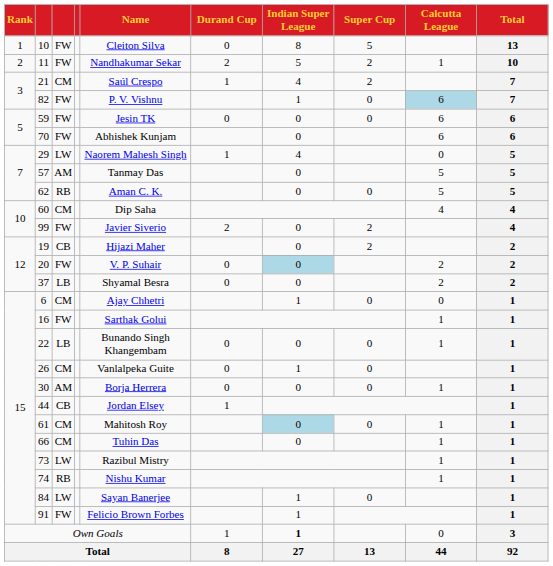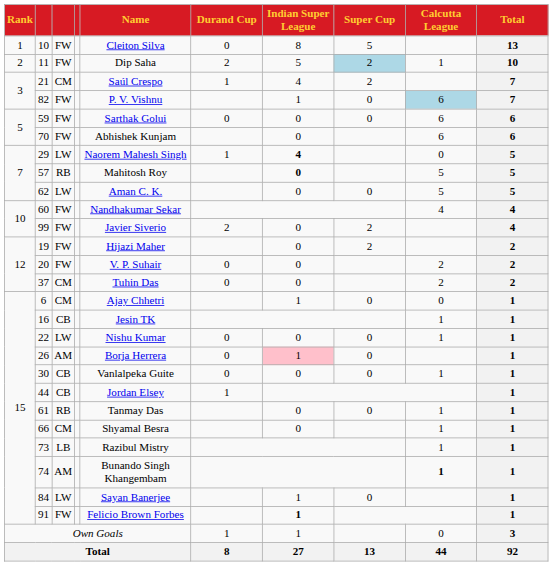 <table class="wikitable" style="text-align:center; font-size:90%; width:80%;">
 <tr>
 <th style="background:#d71a23; color:#ffcd31; text-align:center;">Rank</th>
 <th style="background:#d71a23; color:#ffcd31; text-align:center;"></th>
 <th style="background:#d71a23; color:#ffcd31; text-align:center;"></th>
 <th style="background:#d71a23; color:#ffcd31; text-align:center;"></th>
 <th style="background:#d71a23; color:#ffcd31; text-align:center;">Name</th>
 <th style="background:#d71a23; color:#ffcd31; text-align:center; width:86px;">Durand Cup</th>
 <th style="background:#d71a23; color:#ffcd31; text-align:center; width:86px;">Indian Super League</th>
 <th style="background:#d71a23; color:#ffcd31; text-align:center; width:86px;">Super Cup</th>
 <th style="background:#d71a23; color:#ffcd31; text-align:center; width:86px;">Calcutta League</th>
 <th style="background:#d71a23; color:#ffcd31; text-align:center; width:86px;">Total</th>
 </tr>
 <tr>
 <td rowspan=1>1</td>
 <td>10</td>
 <td>FW</td>
 <td></td>
 <td><a href='#'>Cleiton Silva</a></td>
 <td>0</td>
 <td>8</td>
 <td>5</td>
 <td></td>
 <th>13</th>
 </tr>
 <tr>
 <td rowspan=1>2</td>
 <td>11</td>
 <td>FW</td>
 <td></td>
-<td><a href='#'>Nandhakumar Sekar</a></td>
+<td>Dip Saha</td>
 <td>2</td>
 <td>5</td>
-<td>2</td>
+<td style="background: lightblue;">2</td>
 <td>1</td>
 <th>10</th>
 </tr>
 <tr>
 <td rowspan=2>3</td>
 <td>21</td>
 <td>CM</td>
 <td></td>
 <td><a href='#'>Saúl Crespo</a></td>
 <td>1</td>
 <td>4</td>
 <td>2</td>
 <td></td>
 <th>7</th>
 </tr>
 <tr>
 <td>82</td>
 <td>FW</td>
 <td></td>
 <td><a href='#'>P. V. Vishnu</a></td>
 <td></td>
 <td>1</td>
 <td>0</td>
 <td style="background: lightblue;">6</td>
 <th>7</th>
 </tr>
 <tr>
 <td rowspan=2>5</td>
 <td>59</td>
 <td>FW</td>
 <td></td>
-<td><a href='#'>Jesin TK</a></td>
+<td><a href='#'>Sarthak Golui</a></td>
 <td>0</td>
 <td>0</td>
 <td>0</td>
 <td>6</td>
 <th>6</th>
 </tr>
 <tr>
 <td>70</td>
 <td>FW</td>
 <td></td>
 <td>Abhishek Kunjam</td>
 <td></td>
 <td>0</td>
 <td></td>
 <td>6</td>
 <th>6</th>
 </tr>
 <tr>
 <td rowspan=3>7</td>
 <td>29</td>
 <td>LW</td>
 <td></td>
 <td><a href='#'>Naorem Mahesh Singh</a></td>
 <td>1</td>
-<td>4</td>
+<td><strong>4</strong></td>
 <td></td>
 <td>0</td>
 <th>5</th>
 </tr>
 <tr>
 <td>57</td>
-<td>AM</td>
+<td>RB</td>
 <td></td>
-<td>Tanmay Das</td>
+<td>Mahitosh Roy</td>
 <td></td>
-<td>0</td>
+<td><strong>0</strong></td>
 <td></td>
 <td>5</td>
 <th>5</th>
 </tr>
 <tr>
 <td>62</td>
-<td>RB</td>
+<td>LW</td>
 <td></td>
 <td><a href='#'>Aman C. K.</a></td>
 <td></td>
 <td>0</td>
 <td>0</td>
 <td>5</td>
 <th>5</th>
 </tr>
 <tr>
 <td rowspan=2>10</td>
 <td>60</td>
-<td>CM</td>
+<td>FW</td>
 <td></td>
-<td>Dip Saha</td>
+<td><a href='#'>Nandhakumar Sekar</a></td>
 <td colspan=3></td>
 <td>4</td>
 <th>4</th>
 </tr>
 <tr>
 <td>99</td>
 <td>FW</td>
 <td></td>
 <td><a href='#'>Javier Siverio</a></td>
 <td>2</td>
 <td>0</td>
 <td>2</td>
 <td></td>
 <th>4</th>
 </tr>
 <tr>
 <td rowspan=3>12</td>
 <td>19</td>
-<td>CB</td>
+<td>FW</td>
 <td></td>
 <td><a href='#'>Hijazi Maher</a></td>
 <td></td>
 <td>0</td>
 <td>2</td>
 <td></td>
 <th>2</th>
 </tr>
 <tr>
 <td>20</td>
 <td>FW</td>
 <td></td>
 <td><a href='#'>V. P. Suhair</a></td>
 <td>0</td>
-<td style="background: lightblue;">0</td>
+<td>0</td>
 <td></td>
 <td>2</td>
 <th>2</th>
 </tr>
 <tr>
 <td>37</td>
-<td>LB</td>
+<td>CM</td>
 <td></td>
-<td>Shyamal Besra</td>
+<td><a href='#'>Tuhin Das</a></td>
 <td>0</td>
 <td>0</td>
 <td></td>
 <td>2</td>
 <th>2</th>
 </tr>
 <tr>
 <td rowspan=12>15</td>
 <td>6</td>
 <td>CM</td>
 <td></td>
 <td><a href='#'>Ajay Chhetri</a></td>
 <td colspan=1></td>
 <td>1</td>
 <td>0</td>
 <td>0</td>
 <th>1</th>
 </tr>
 <tr>
 <td>16</td>
-<td>FW</td>
+<td>CB</td>
 <td></td>
-<td><a href='#'>Sarthak Golui</a></td>
+<td><a href='#'>Jesin TK</a></td>
 <td colspan=3></td>
 <td>1</td>
 <th>1</th>
 </tr>
 <tr>
 <td>22</td>
-<td>LB</td>
+<td>LW</td>
 <td></td>
-<td>Bunando Singh Khangembam</td>
+<td><a href='#'>Nishu Kumar</a></td>
 <td>0</td>
 <td>0</td>
 <td>0</td>
 <td>1</td>
 <th>1</th>
 </tr>
 <tr>
 <td>26</td>
-<td>CM</td>
+<td>AM</td>
 <td></td>
-<td>Vanlalpeka Guite</td>
+<td><a href='#'>Borja Herrera</a></td>
 <td>0</td>
-<td>1</td>
+<td style="background: pink;">1</td>
 <td>0</td>
 <td></td>
 <th>1</th>
 </tr>
 <tr>
 <td>30</td>
-<td>AM</td>
+<td>CB</td>
 <td></td>
-<td><a href='#'>Borja Herrera</a></td>
+<td>Vanlalpeka Guite</td>
 <td>0</td>
 <td>0</td>
 <td>0</td>
 <td>1</td>
 <th>1</th>
 </tr>
 <tr>
 <td>44</td>
 <td>CB</td>
 <td></td>
 <td><a href='#'>Jordan Elsey</a></td>
 <td>1</td>
 <td colspan=3></td>
 <th>1</th>
 </tr>
 <tr>
 <td>61</td>
-<td>CM</td>
+<td>RB</td>
 <td></td>
-<td>Mahitosh Roy</td>
+<td>Tanmay Das</td>
 <td></td>
-<td style="background: lightblue;">0</td>
+<td>0</td>
 <td>0</td>
 <td>1</td>
 <th>1</th>
 </tr>
 <tr>
 <td>66</td>
 <td>CM</td>
 <td></td>
-<td><a href='#'>Tuhin Das</a></td>
+<td>Shyamal Besra</td>
 <td></td>
 <td>0</td>
 <td></td>
 <td>1</td>
 <th>1</th>
 </tr>
 <tr>
 <td>73</td>
-<td>LW</td>
+<td>LB</td>
 <td></td>
 <td>Razibul Mistry</td>
 <td colspan=3></td>
 <td>1</td>
 <th>1</th>
 </tr>
 <tr>
 <td>74</td>
-<td>RB</td>
+<td>AM</td>
 <td></td>
-<td><a href='#'>Nishu Kumar</a></td>
+<td>Bunando Singh Khangembam</td>
 <td colspan=3></td>
-<td>1</td>
+<td><strong>1</strong></td>
 <th>1</th>
 </tr>
 <tr>
 <td>84</td>
 <td>LW</td>
 <td></td>
 <td><a href='#'>Sayan Banerjee</a></td>
 <td></td>
 <td>1</td>
 <td>0</td>
 <td></td>
 <th>1</th>
 </tr>
 <tr>
 <td>91</td>
 <td>FW</td>
 <td></td>
 <td><a href='#'>Felicio Brown Forbes</a></td>
 <td colspan=1></td>
-<td>1</td>
+<td><strong>1</strong></td>
 <td colspan=2></td>
 <th>1</th>
 </tr>
 <tr>
 <td colspan=5><em>Own Goals</em></td>
 <td>1</td>
-<td><strong>1</strong></td>
+<td>1</td>
 <td></td>
 <td>0</td>
 <th>3</th>
 </tr>
 <tr>
 <th colspan=5>Total</th>
 <th>8</th>
 <th>27</th>
 <th>13</th>
 <th>44</th>
 <th>92</th>
 </tr>
 </table>
